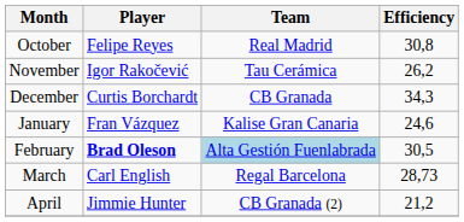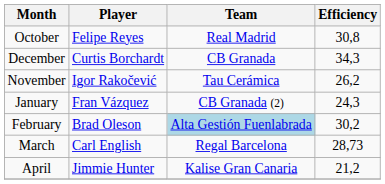 <table class="wikitable sortable" style="text-align: center;">
 <tr>
 <th align="center">Month</th>
 <th align="center">Player</th>
 <th align="center">Team</th>
 <th align="center">Efficiency</th>
 </tr>
 <tr>
 <td>October</td>
 <td align="left"> <a href='#'>Felipe Reyes</a></td>
 <td><a href='#'>Real Madrid</a></td>
 <td>30,8</td>
 </tr>
 <tr>
+<td>December</td>
+<td align="left"> <a href='#'>Curtis Borchardt</a></td>
+<td><a href='#'>CB Granada</a></td>
+<td>34,3</td>
+</tr>
+<tr>
 <td>November</td>
 <td align="left"> <a href='#'>Igor Rakočević</a></td>
 <td><a href='#'>Tau Cerámica</a></td>
 <td>26,2</td>
 </tr>
 <tr>
-<td>December</td>
-<td align="left"> <a href='#'>Curtis Borchardt</a></td>
-<td><a href='#'>CB Granada</a></td>
-<td>34,3</td>
-</tr>
-<tr>
 <td>January</td>
 <td align="left"> <a href='#'>Fran Vázquez</a></td>
-<td><a href='#'>Kalise Gran Canaria</a></td>
-<td>24,6</td>
+<td><a href='#'>CB Granada</a> <small>(2)</small></td>
+<td>24,3</td>
 </tr>
 <tr>
 <td>February</td>
-<td align="left"><strong> <a href='#'>Brad Oleson</a></strong></td>
+<td align="left"> <a href='#'>Brad Oleson</a></td>
 <td style="background: lightblue;"><a href='#'>Alta Gestión Fuenlabrada</a></td>
-<td>30,5</td>
+<td>30,2</td>
 </tr>
 <tr>
 <td>March</td>
 <td align="left"> <a href='#'>Carl English</a></td>
 <td><a href='#'>Regal Barcelona</a></td>
 <td>28,73</td>
 </tr>
 <tr>
 <td>April</td>
 <td align="left"> <a href='#'>Jimmie Hunter</a></td>
-<td><a href='#'>CB Granada</a> <small>(2)</small></td>
+<td><a href='#'>Kalise Gran Canaria</a></td>
 <td>21,2</td>
 </tr>
 <tr>
 </tr>
 </table>
